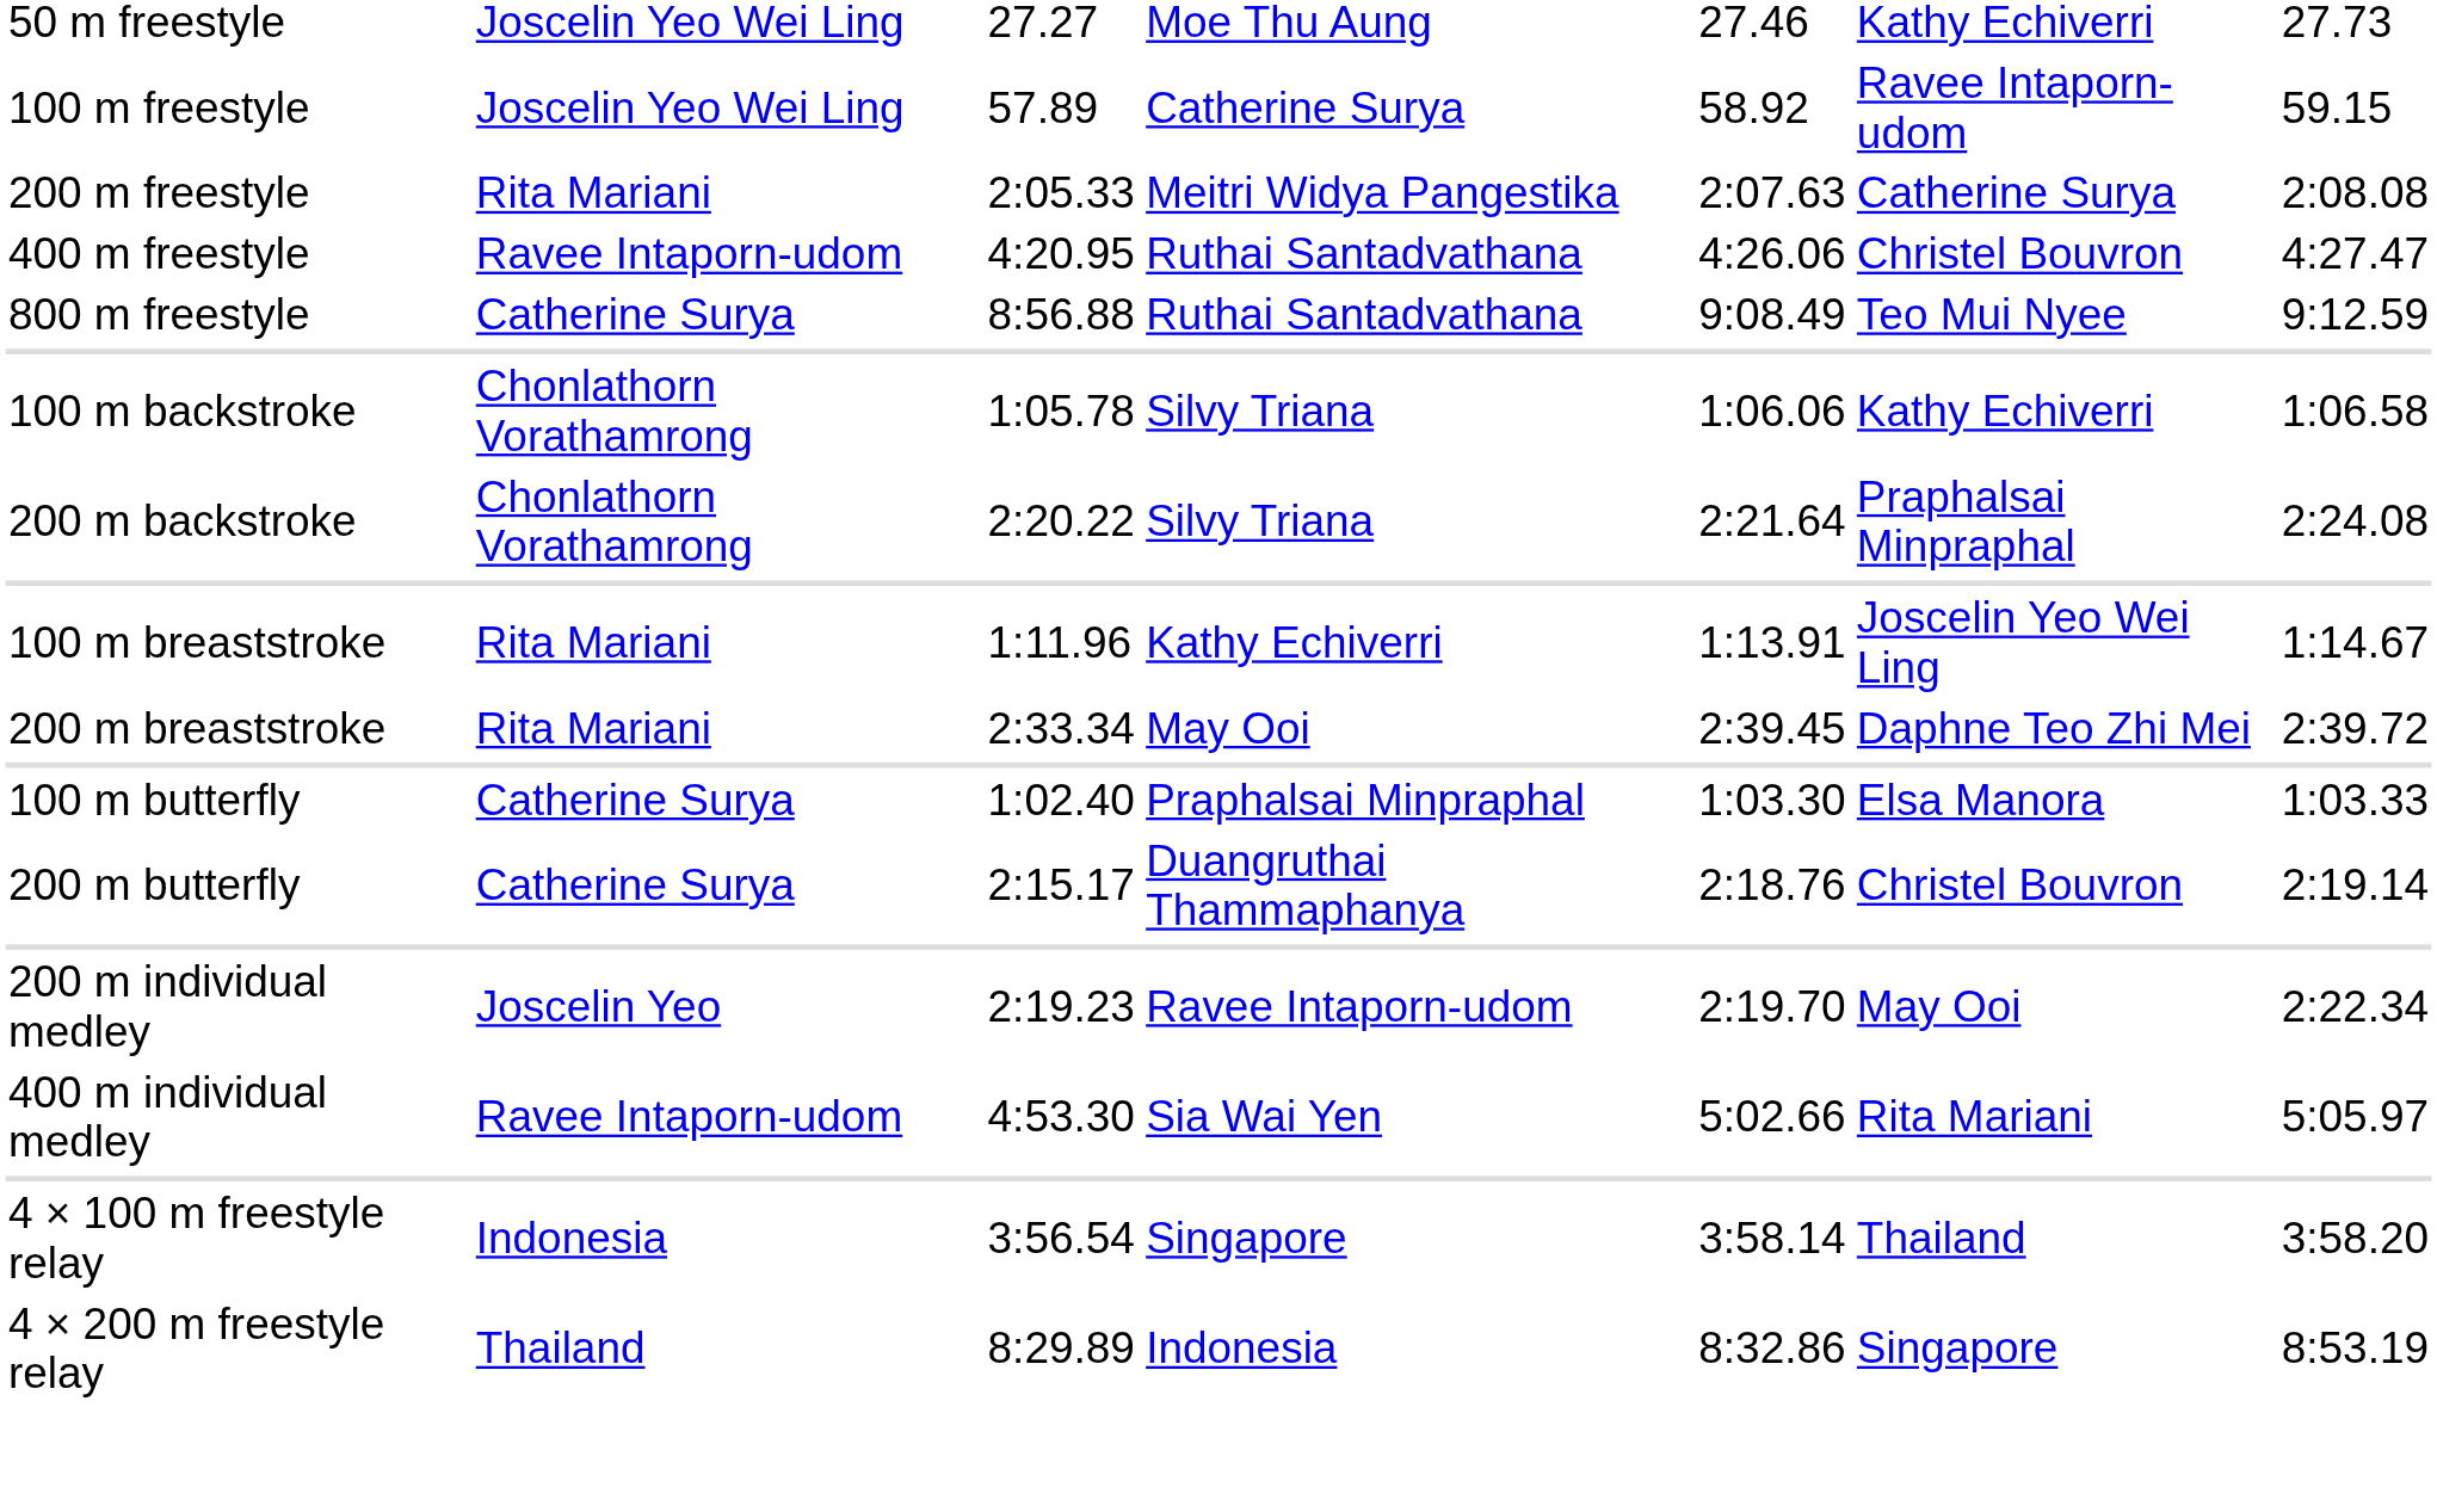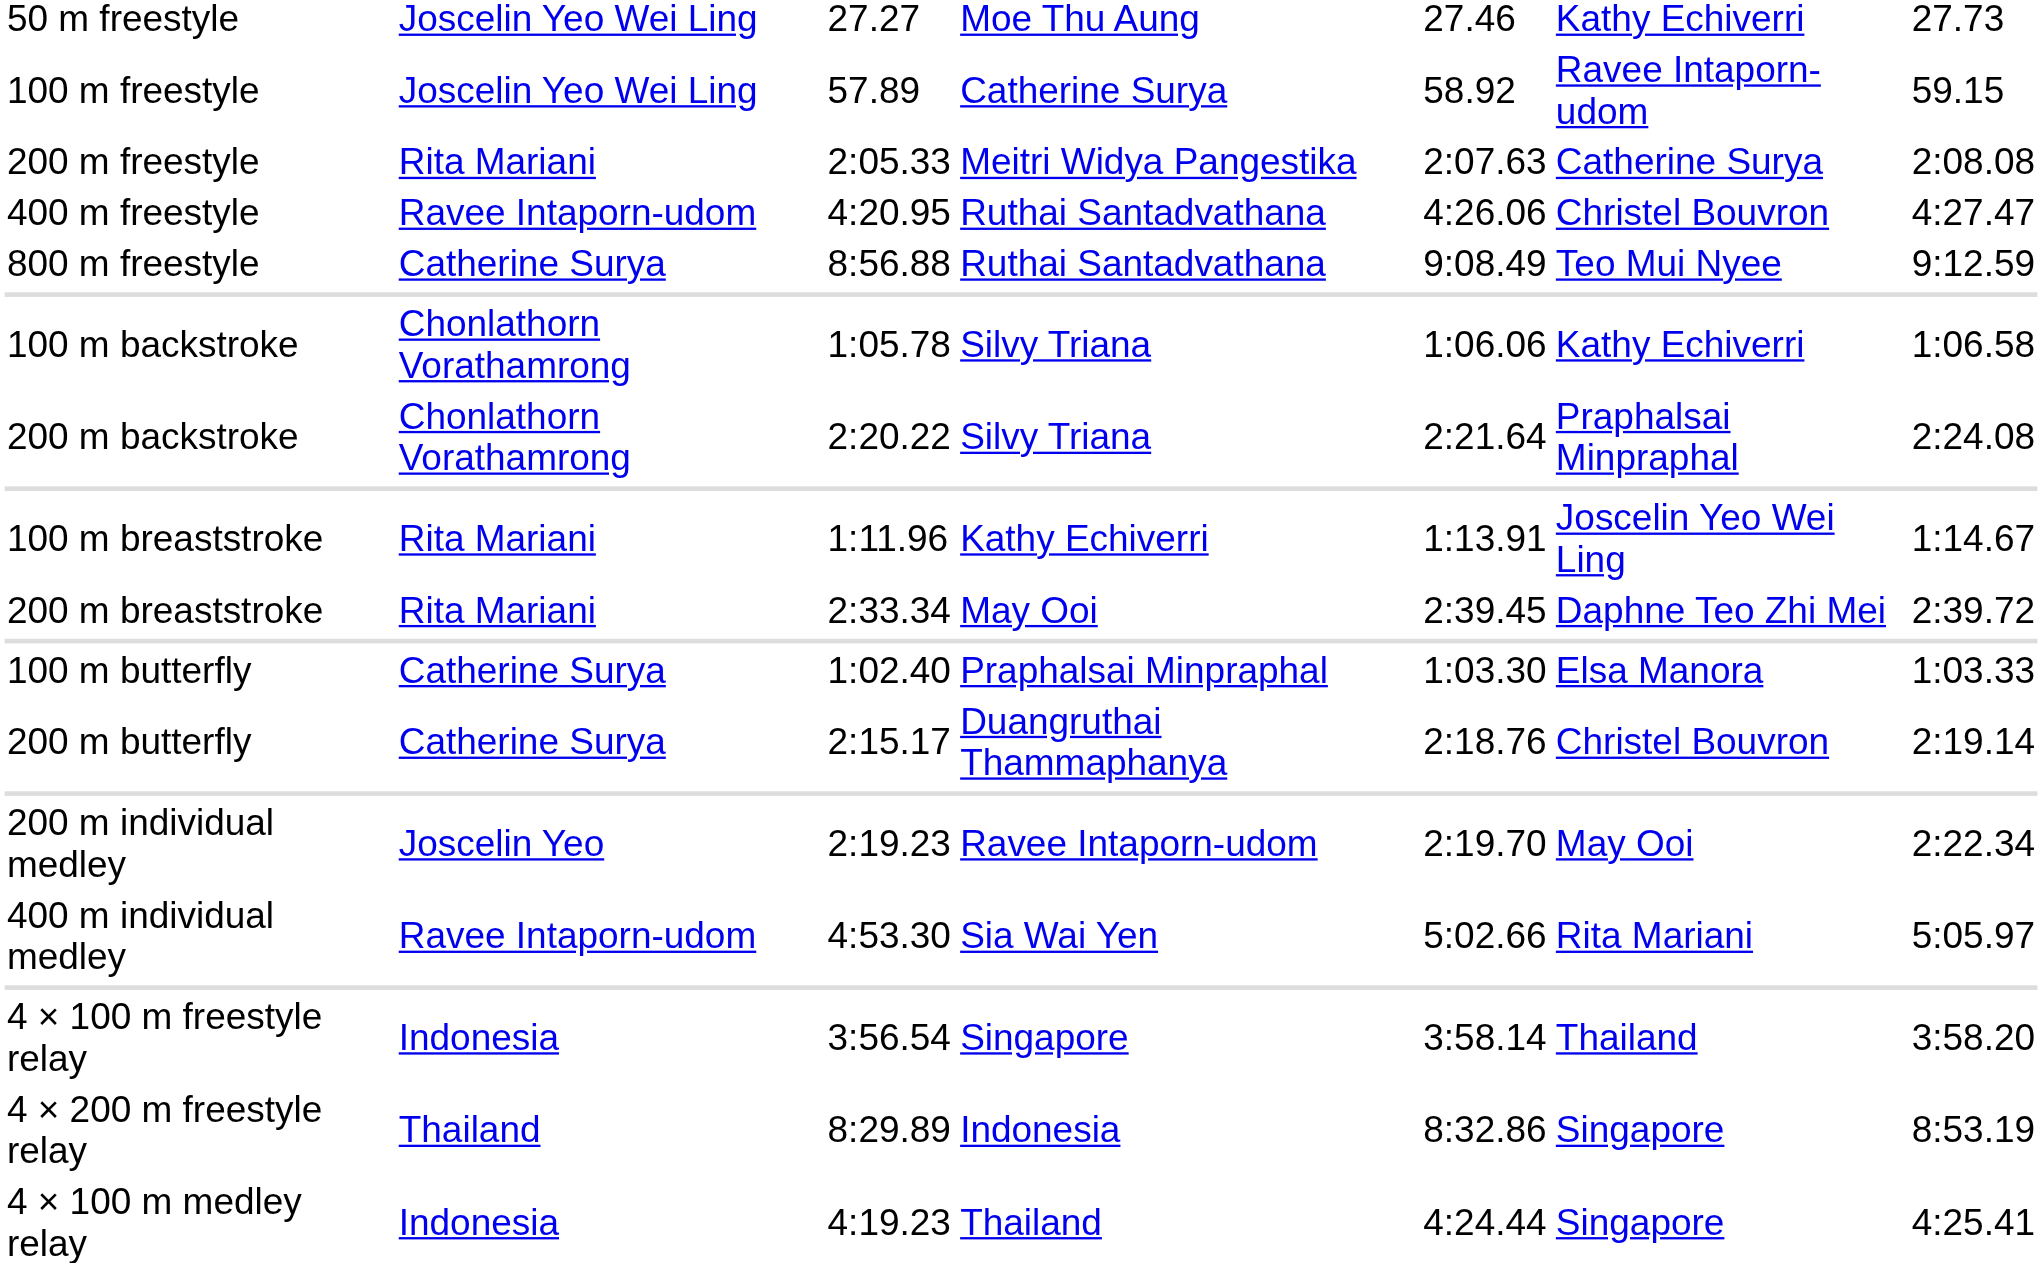 <table>
 <tr>
 <td>50 m freestyle</td>
 <td> <a href='#'>Joscelin Yeo Wei Ling</a></td>
 <td>27.27</td>
 <td> <a href='#'>Moe Thu Aung</a></td>
 <td>27.46</td>
 <td> <a href='#'>Kathy Echiverri</a></td>
 <td>27.73</td>
 </tr>
 <tr>
 <td>100 m freestyle</td>
 <td> <a href='#'>Joscelin Yeo Wei Ling</a></td>
 <td>57.89</td>
 <td> <a href='#'>Catherine Surya</a></td>
 <td>58.92</td>
 <td> <a href='#'>Ravee Intaporn-udom</a></td>
 <td>59.15</td>
 </tr>
 <tr>
 <td>200 m freestyle</td>
 <td> <a href='#'>Rita Mariani</a></td>
 <td>2:05.33</td>
 <td> <a href='#'>Meitri Widya Pangestika</a></td>
 <td>2:07.63</td>
 <td> <a href='#'>Catherine Surya</a></td>
 <td>2:08.08</td>
 </tr>
 <tr>
 <td>400 m freestyle</td>
 <td> <a href='#'>Ravee Intaporn-udom</a></td>
 <td>4:20.95</td>
 <td> <a href='#'>Ruthai Santadvathana</a></td>
 <td>4:26.06</td>
 <td> <a href='#'>Christel Bouvron</a></td>
 <td>4:27.47</td>
 </tr>
 <tr>
 <td>800 m freestyle</td>
 <td> <a href='#'>Catherine Surya</a></td>
 <td>8:56.88</td>
 <td> <a href='#'>Ruthai Santadvathana</a></td>
 <td>9:08.49</td>
 <td> <a href='#'>Teo Mui Nyee</a></td>
 <td>9:12.59</td>
 </tr>
 <tr style="background:#ddd;">
 <td colspan=7></td>
 </tr>
 <tr>
 <td>100 m backstroke</td>
 <td> <a href='#'>Chonlathorn Vorathamrong</a></td>
 <td>1:05.78</td>
 <td> <a href='#'>Silvy Triana</a></td>
 <td>1:06.06</td>
 <td> <a href='#'>Kathy Echiverri</a></td>
 <td>1:06.58</td>
 </tr>
 <tr>
 <td>200 m backstroke</td>
 <td> <a href='#'>Chonlathorn Vorathamrong</a></td>
 <td>2:20.22</td>
 <td> <a href='#'>Silvy Triana</a></td>
 <td>2:21.64</td>
 <td> <a href='#'>Praphalsai Minpraphal</a></td>
 <td>2:24.08</td>
 </tr>
 <tr style="background:#ddd;">
 <td colspan=7></td>
 </tr>
 <tr>
 <td>100 m breaststroke</td>
 <td> <a href='#'>Rita Mariani</a></td>
 <td>1:11.96</td>
 <td> <a href='#'>Kathy Echiverri</a></td>
 <td>1:13.91</td>
 <td> <a href='#'>Joscelin Yeo Wei Ling</a></td>
 <td>1:14.67</td>
 </tr>
 <tr>
 <td>200 m breaststroke</td>
 <td> <a href='#'>Rita Mariani</a></td>
 <td>2:33.34</td>
 <td> <a href='#'>May Ooi</a></td>
 <td>2:39.45</td>
 <td> <a href='#'>Daphne Teo Zhi Mei</a></td>
 <td>2:39.72</td>
 </tr>
 <tr style="background:#ddd;">
 <td colspan=7></td>
 </tr>
 <tr>
 <td>100 m butterfly</td>
 <td> <a href='#'>Catherine Surya</a></td>
 <td>1:02.40</td>
 <td> <a href='#'>Praphalsai Minpraphal</a></td>
 <td>1:03.30</td>
 <td> <a href='#'>Elsa Manora</a></td>
 <td>1:03.33</td>
 </tr>
 <tr>
 <td>200 m butterfly</td>
 <td> <a href='#'>Catherine Surya</a></td>
 <td>2:15.17</td>
 <td> <a href='#'>Duangruthai Thammaphanya</a></td>
 <td>2:18.76</td>
 <td> <a href='#'>Christel Bouvron</a></td>
 <td>2:19.14</td>
 </tr>
 <tr style="background:#ddd;">
 <td colspan=7></td>
 </tr>
 <tr>
 <td>200 m individual medley</td>
 <td> <a href='#'>Joscelin Yeo</a></td>
 <td>2:19.23</td>
 <td> <a href='#'>Ravee Intaporn-udom</a></td>
 <td>2:19.70</td>
 <td> <a href='#'>May Ooi</a></td>
 <td>2:22.34</td>
 </tr>
 <tr>
 <td>400 m individual medley</td>
 <td> <a href='#'>Ravee Intaporn-udom</a></td>
 <td>4:53.30</td>
 <td> <a href='#'>Sia Wai Yen</a></td>
 <td>5:02.66</td>
 <td> <a href='#'>Rita Mariani</a></td>
 <td>5:05.97</td>
 </tr>
 <tr style="background:#ddd;">
 <td colspan=7></td>
 </tr>
 <tr>
 <td>4 × 100 m freestyle relay</td>
 <td> <a href='#'>Indonesia</a></td>
 <td>3:56.54</td>
 <td> <a href='#'>Singapore</a></td>
 <td>3:58.14</td>
 <td> <a href='#'>Thailand</a></td>
 <td>3:58.20</td>
 </tr>
 <tr>
 <td>4 × 200 m freestyle relay</td>
 <td> <a href='#'>Thailand</a></td>
 <td>8:29.89</td>
 <td> <a href='#'>Indonesia</a></td>
 <td>8:32.86</td>
 <td> <a href='#'>Singapore</a></td>
 <td>8:53.19</td>
 </tr>
+<tr>
+<td>4 × 100 m medley relay</td>
+<td> <a href='#'>Indonesia</a></td>
+<td>4:19.23</td>
+<td> <a href='#'>Thailand</a></td>
+<td>4:24.44</td>
+<td> <a href='#'>Singapore</a></td>
+<td>4:25.41</td>
+</tr>
 </table>
